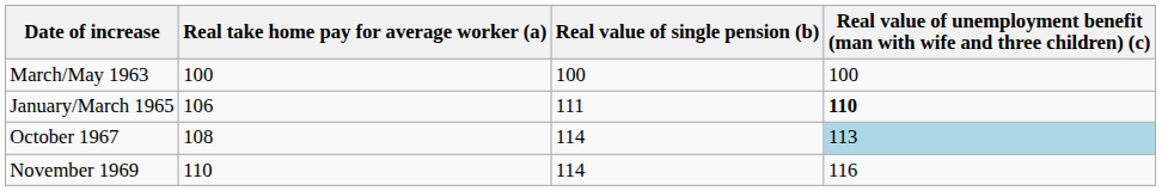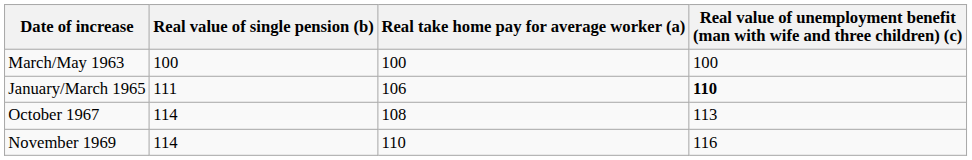 <table class="wikitable sortable">
 <tr>
 <th>Date of increase</th>
+<th>Real value of single pension (b)</th>
 <th>Real take home pay for average worker (a)</th>
-<th>Real value of single pension (b)</th>
 <th>Real value of unemployment benefit<br>(man with wife and three children) (c)</th>
 </tr>
 <tr>
 <td>March/May 1963</td>
 <td>100</td>
 <td>100</td>
 <td>100</td>
 </tr>
 <tr>
 <td>January/March 1965</td>
+<td>111</td>
 <td>106</td>
-<td>111</td>
 <td><strong>110</strong></td>
 </tr>
 <tr>
 <td>October 1967</td>
+<td>114</td>
 <td>108</td>
-<td>114</td>
-<td style="background: lightblue;">113</td>
+<td>113</td>
 </tr>
 <tr>
 <td>November 1969</td>
+<td>114</td>
 <td>110</td>
-<td>114</td>
 <td>116</td>
 </tr>
 </table>
